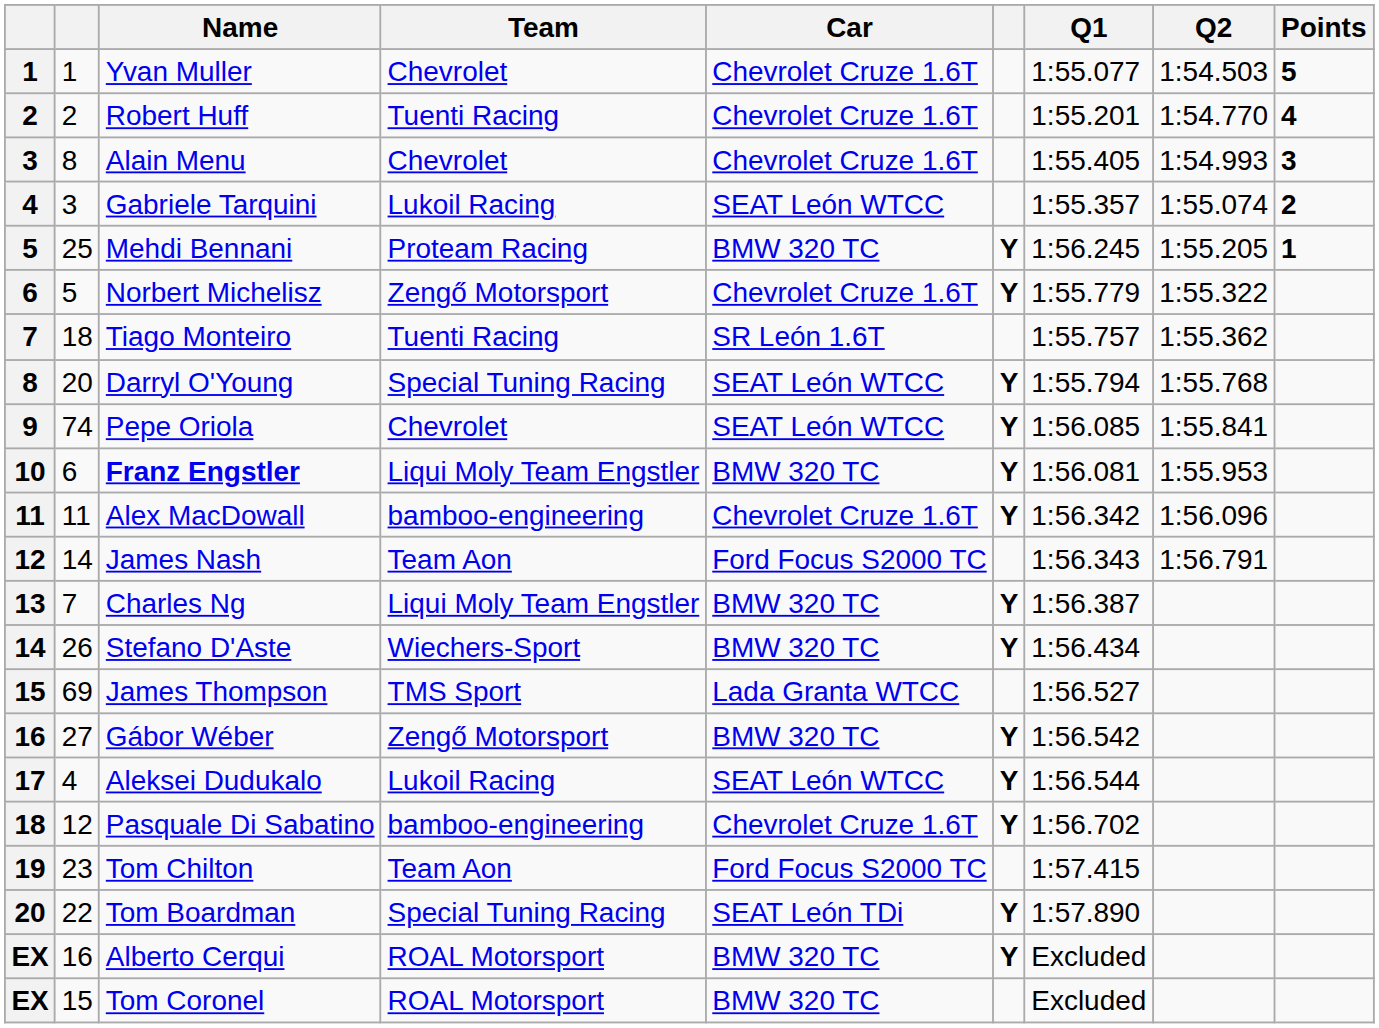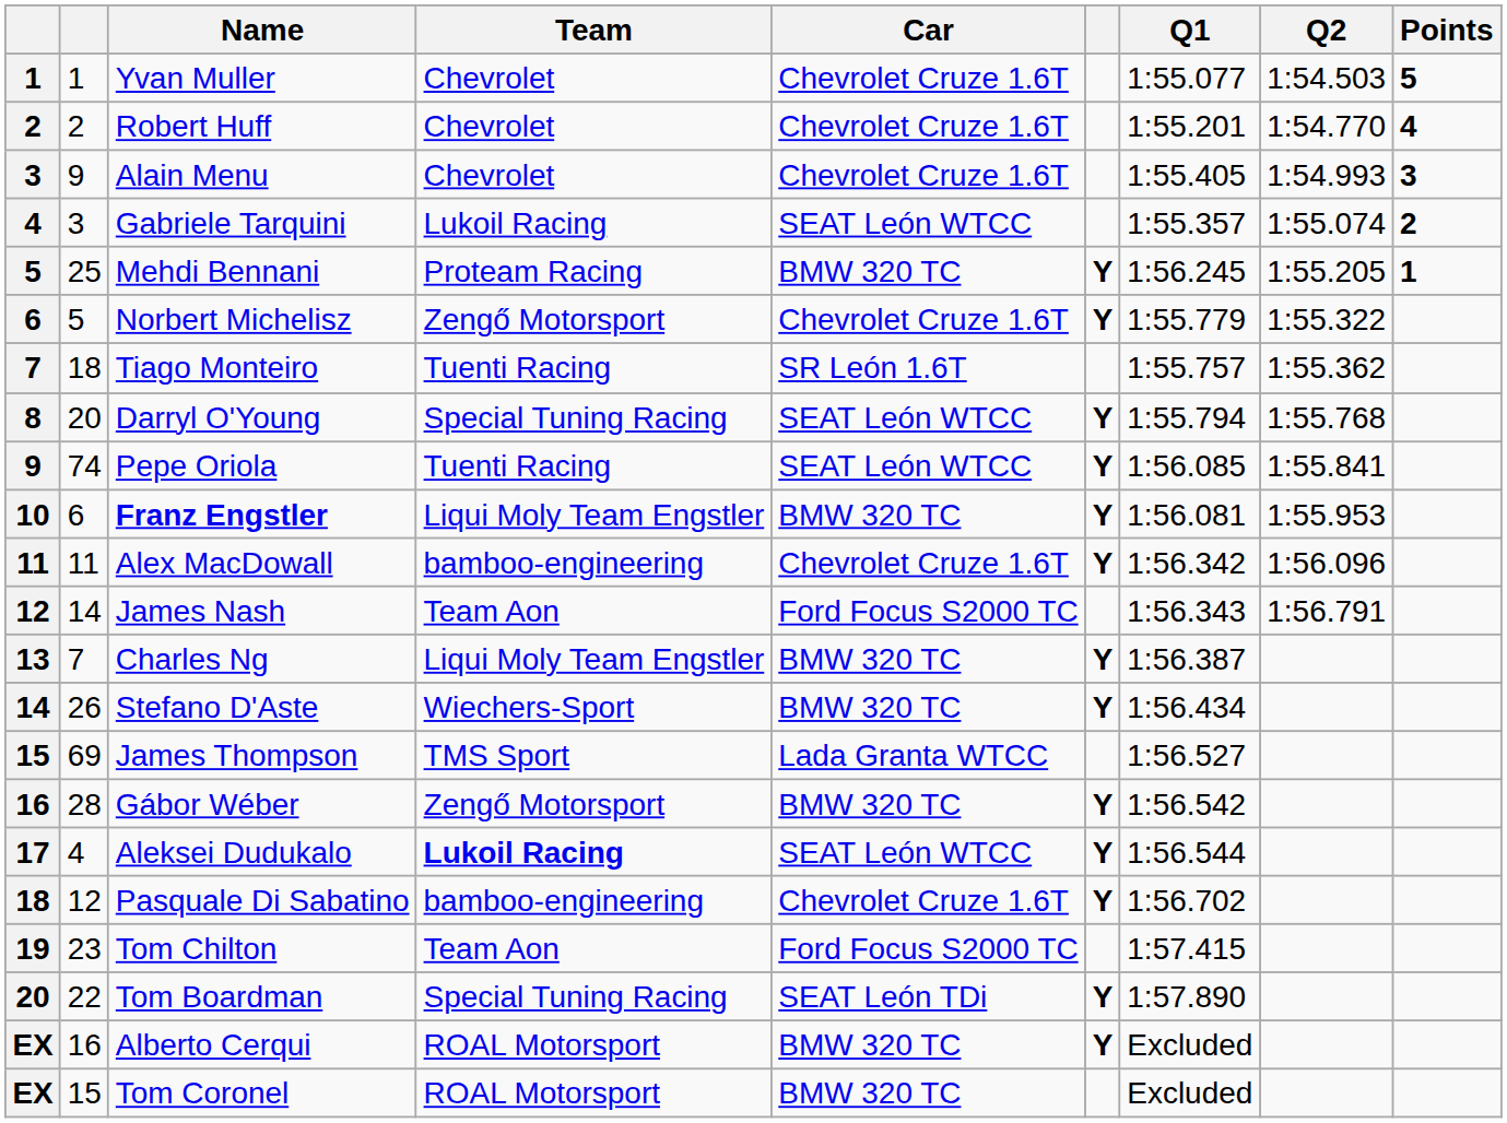 <table class="wikitable sortable" style="font-size: 95%;">
 <tr>
 <th></th>
 <th></th>
 <th>Name</th>
 <th>Team</th>
 <th>Car</th>
 <th></th>
 <th>Q1</th>
 <th>Q2</th>
 <th>Points</th>
 </tr>
 <tr>
 <th>1</th>
 <td>1</td>
 <td> <a href='#'>Yvan Muller</a></td>
 <td><a href='#'>Chevrolet</a></td>
 <td><a href='#'>Chevrolet Cruze 1.6T</a></td>
 <td></td>
 <td>1:55.077</td>
 <td>1:54.503</td>
 <td><strong>5</strong></td>
 </tr>
 <tr>
 <th>2</th>
 <td>2</td>
 <td> <a href='#'>Robert Huff</a></td>
-<td><a href='#'>Tuenti Racing</a></td>
+<td><a href='#'>Chevrolet</a></td>
 <td><a href='#'>Chevrolet Cruze 1.6T</a></td>
 <td></td>
 <td>1:55.201</td>
 <td>1:54.770</td>
 <td><strong>4</strong></td>
 </tr>
 <tr>
 <th>3</th>
-<td>8</td>
+<td>9</td>
 <td> <a href='#'>Alain Menu</a></td>
 <td><a href='#'>Chevrolet</a></td>
 <td><a href='#'>Chevrolet Cruze 1.6T</a></td>
 <td></td>
 <td>1:55.405</td>
 <td>1:54.993</td>
 <td><strong>3</strong></td>
 </tr>
 <tr>
 <th>4</th>
 <td>3</td>
 <td> <a href='#'>Gabriele Tarquini</a></td>
 <td><a href='#'>Lukoil Racing</a></td>
 <td><a href='#'>SEAT León WTCC</a></td>
 <td></td>
 <td>1:55.357</td>
 <td>1:55.074</td>
 <td><strong>2</strong></td>
 </tr>
 <tr>
 <th>5</th>
 <td>25</td>
 <td> <a href='#'>Mehdi Bennani</a></td>
 <td><a href='#'>Proteam Racing</a></td>
 <td><a href='#'>BMW 320 TC</a></td>
 <td align=center><strong><span>Y</span></strong></td>
 <td>1:56.245</td>
 <td>1:55.205</td>
 <td><strong>1</strong></td>
 </tr>
 <tr>
 <th>6</th>
 <td>5</td>
 <td> <a href='#'>Norbert Michelisz</a></td>
 <td><a href='#'>Zengő Motorsport</a></td>
 <td><a href='#'>Chevrolet Cruze 1.6T</a></td>
 <td align=center><strong><span>Y</span></strong></td>
 <td>1:55.779</td>
 <td>1:55.322</td>
 <td></td>
 </tr>
 <tr>
 <th>7</th>
 <td>18</td>
 <td> <a href='#'>Tiago Monteiro</a></td>
 <td><a href='#'>Tuenti Racing</a></td>
 <td><a href='#'>SR León 1.6T</a></td>
 <td></td>
 <td>1:55.757</td>
 <td>1:55.362</td>
 <td></td>
 </tr>
 <tr>
 <th>8</th>
 <td>20</td>
 <td> <a href='#'>Darryl O'Young</a></td>
 <td><a href='#'>Special Tuning Racing</a></td>
 <td><a href='#'>SEAT León WTCC</a></td>
 <td align=center><strong><span>Y</span></strong></td>
 <td>1:55.794</td>
 <td>1:55.768</td>
 <td></td>
 </tr>
 <tr>
 <th>9</th>
 <td>74</td>
 <td> <a href='#'>Pepe Oriola</a></td>
-<td><a href='#'>Chevrolet</a></td>
+<td><a href='#'>Tuenti Racing</a></td>
 <td><a href='#'>SEAT León WTCC</a></td>
 <td align=center><strong><span>Y</span></strong></td>
 <td>1:56.085</td>
 <td>1:55.841</td>
 <td></td>
 </tr>
 <tr>
 <th>10</th>
 <td>6</td>
 <td> <strong><a href='#'>Franz Engstler</a></strong></td>
 <td><a href='#'>Liqui Moly Team Engstler</a></td>
 <td><a href='#'>BMW 320 TC</a></td>
 <td align=center><strong><span>Y</span></strong></td>
 <td>1:56.081</td>
 <td>1:55.953</td>
 <td></td>
 </tr>
 <tr>
 <th>11</th>
 <td>11</td>
 <td> <a href='#'>Alex MacDowall</a></td>
 <td><a href='#'>bamboo-engineering</a></td>
 <td><a href='#'>Chevrolet Cruze 1.6T</a></td>
 <td align=center><strong><span>Y</span></strong></td>
 <td>1:56.342</td>
 <td>1:56.096</td>
 <td></td>
 </tr>
 <tr>
 <th>12</th>
 <td>14</td>
 <td> <a href='#'>James Nash</a></td>
 <td><a href='#'>Team Aon</a></td>
 <td><a href='#'>Ford Focus S2000 TC</a></td>
 <td></td>
 <td>1:56.343</td>
 <td>1:56.791</td>
 <td></td>
 </tr>
 <tr>
 <th>13</th>
 <td>7</td>
 <td> <a href='#'>Charles Ng</a></td>
 <td><a href='#'>Liqui Moly Team Engstler</a></td>
 <td><a href='#'>BMW 320 TC</a></td>
 <td align=center><strong><span>Y</span></strong></td>
 <td>1:56.387</td>
 <td></td>
 <td></td>
 </tr>
 <tr>
 <th>14</th>
 <td>26</td>
 <td> <a href='#'>Stefano D'Aste</a></td>
 <td><a href='#'>Wiechers-Sport</a></td>
 <td><a href='#'>BMW 320 TC</a></td>
 <td align=center><strong><span>Y</span></strong></td>
 <td>1:56.434</td>
 <td></td>
 <td></td>
 </tr>
 <tr>
 <th>15</th>
 <td>69</td>
 <td> <a href='#'>James Thompson</a></td>
 <td><a href='#'>TMS Sport</a></td>
 <td><a href='#'>Lada Granta WTCC</a></td>
 <td></td>
 <td>1:56.527</td>
 <td></td>
 <td></td>
 </tr>
 <tr>
 <th>16</th>
-<td>27</td>
+<td>28</td>
 <td> <a href='#'>Gábor Wéber</a></td>
 <td><a href='#'>Zengő Motorsport</a></td>
 <td><a href='#'>BMW 320 TC</a></td>
 <td align=center><strong><span>Y</span></strong></td>
 <td>1:56.542</td>
 <td></td>
 <td></td>
 </tr>
 <tr>
 <th>17</th>
 <td>4</td>
 <td> <a href='#'>Aleksei Dudukalo</a></td>
-<td><a href='#'>Lukoil Racing</a></td>
+<td><strong><a href='#'>Lukoil Racing</a></strong></td>
 <td><a href='#'>SEAT León WTCC</a></td>
 <td align=center><strong><span>Y</span></strong></td>
 <td>1:56.544</td>
 <td></td>
 <td></td>
 </tr>
 <tr>
 <th>18</th>
 <td>12</td>
 <td> <a href='#'>Pasquale Di Sabatino</a></td>
 <td><a href='#'>bamboo-engineering</a></td>
 <td><a href='#'>Chevrolet Cruze 1.6T</a></td>
 <td align=center><strong><span>Y</span></strong></td>
 <td>1:56.702</td>
 <td></td>
 <td></td>
 </tr>
 <tr>
 <th>19</th>
 <td>23</td>
 <td> <a href='#'>Tom Chilton</a></td>
 <td><a href='#'>Team Aon</a></td>
 <td><a href='#'>Ford Focus S2000 TC</a></td>
 <td></td>
 <td>1:57.415</td>
 <td></td>
 <td></td>
 </tr>
 <tr>
 <th>20</th>
 <td>22</td>
 <td> <a href='#'>Tom Boardman</a></td>
 <td><a href='#'>Special Tuning Racing</a></td>
 <td><a href='#'>SEAT León TDi</a></td>
 <td align=center><strong><span>Y</span></strong></td>
 <td>1:57.890</td>
 <td></td>
 <td></td>
 </tr>
 <tr>
 <th>EX</th>
 <td>16</td>
 <td> <a href='#'>Alberto Cerqui</a></td>
 <td><a href='#'>ROAL Motorsport</a></td>
 <td><a href='#'>BMW 320 TC</a></td>
 <td align=center><strong><span>Y</span></strong></td>
 <td>Excluded</td>
 <td></td>
 <td></td>
 </tr>
 <tr>
 <th>EX</th>
 <td>15</td>
 <td> <a href='#'>Tom Coronel</a></td>
 <td><a href='#'>ROAL Motorsport</a></td>
 <td><a href='#'>BMW 320 TC</a></td>
 <td></td>
 <td>Excluded</td>
 <td></td>
 <td></td>
 </tr>
 </table>
